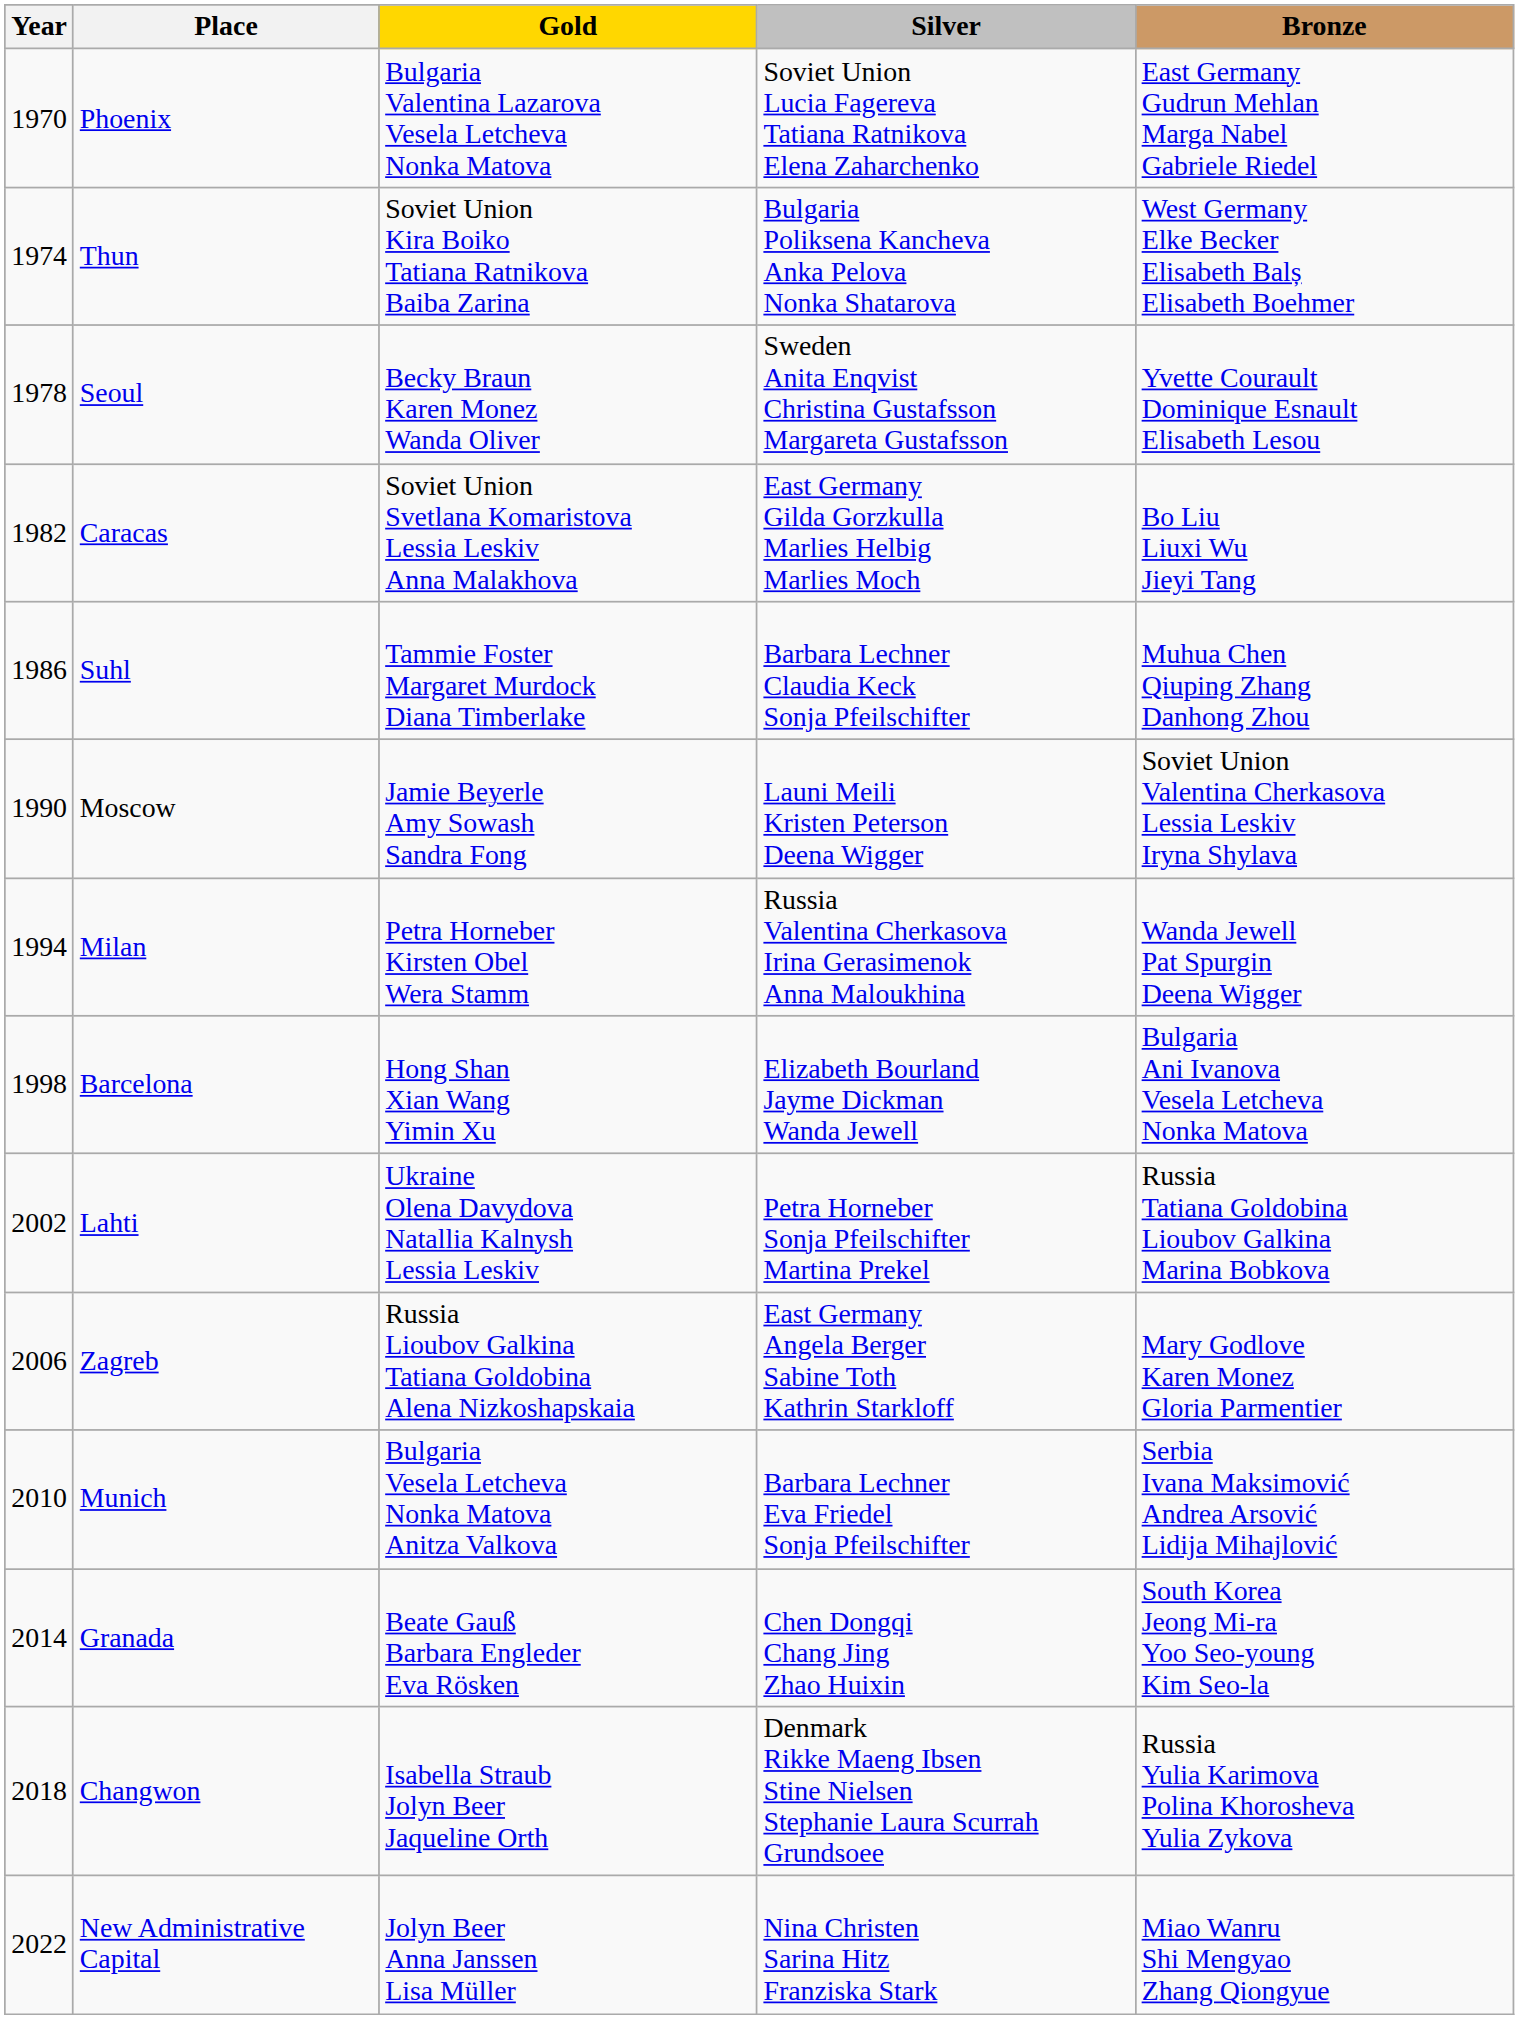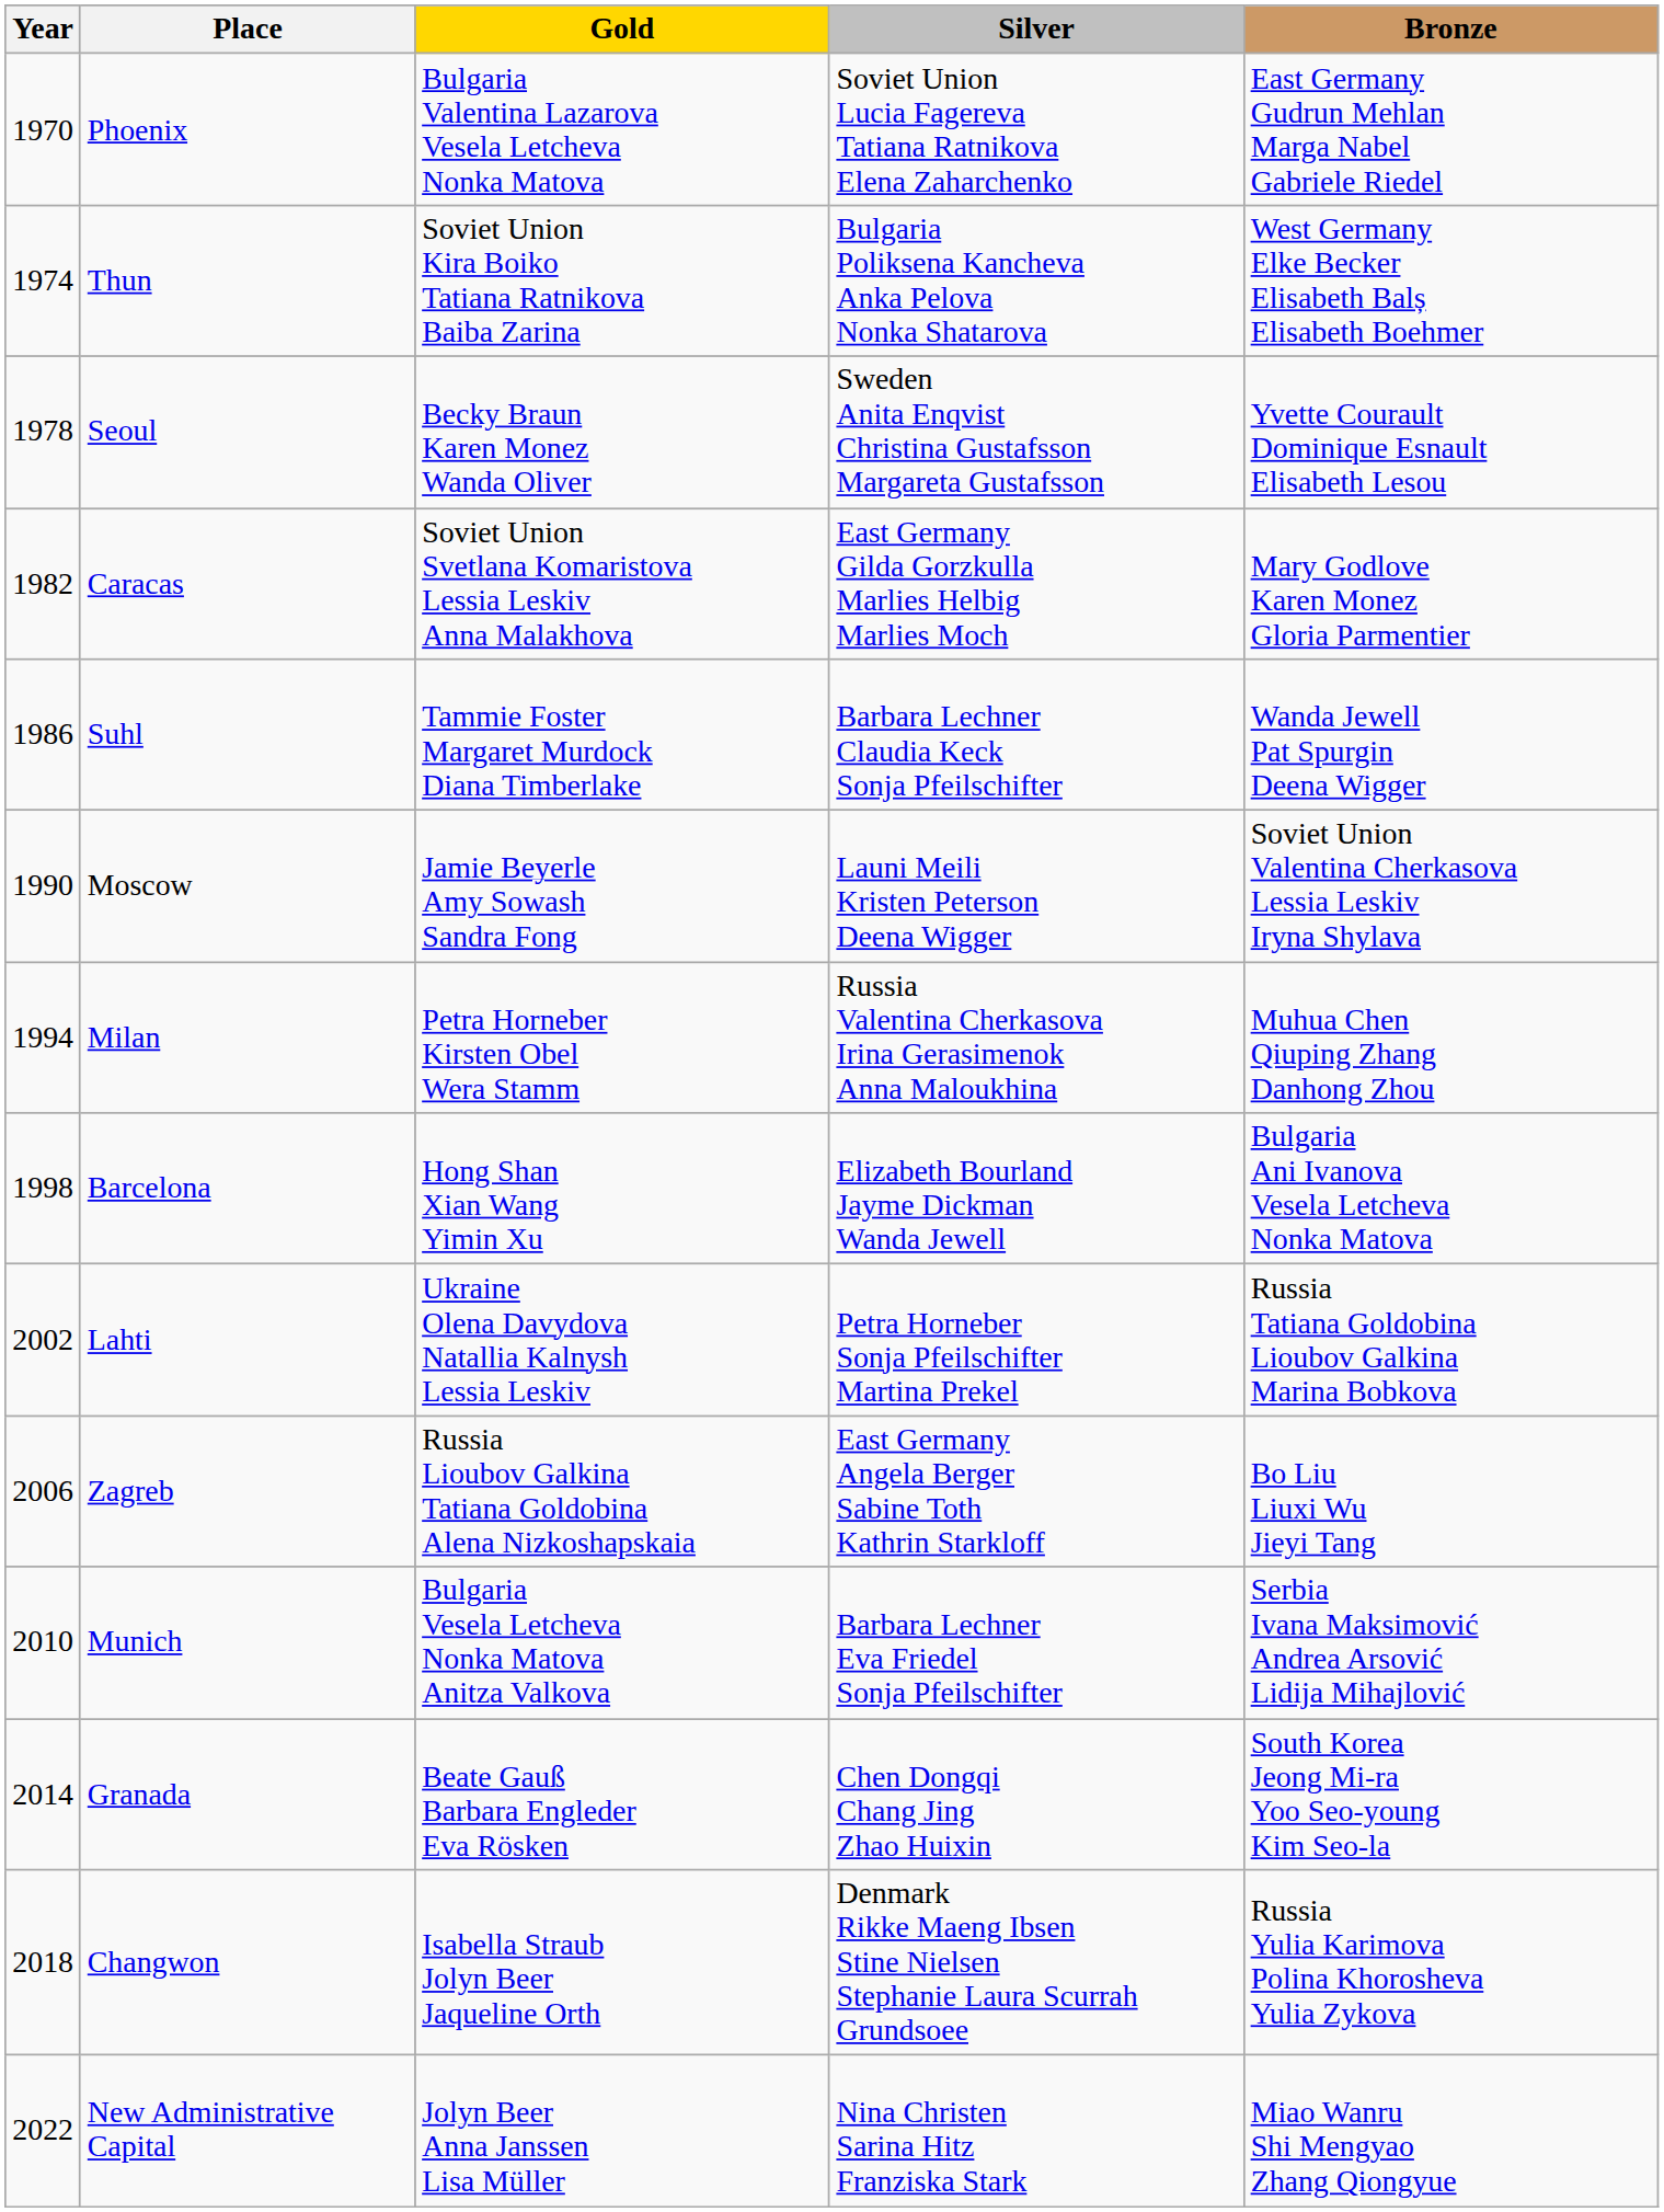 <table class="wikitable">
 <tr>
 <th>Year</th>
 <th>Place</th>
 <th style="background:gold"    width="210">Gold</th>
 <th style="background:silver"  width="210">Silver</th>
 <th style="background:#cc9966" width="210">Bronze</th>
 </tr>
 <tr>
 <td>1970</td>
 <td> <a href='#'>Phoenix</a></td>
 <td> <a href='#'>Bulgaria</a><br><a href='#'>Valentina Lazarova</a><br><a href='#'>Vesela Letcheva</a><br><a href='#'>Nonka Matova</a></td>
 <td> Soviet Union<br><a href='#'>Lucia Fagereva</a><br><a href='#'>Tatiana Ratnikova</a><br><a href='#'>Elena Zaharchenko</a></td>
 <td> <a href='#'>East Germany</a><br><a href='#'>Gudrun Mehlan</a><br><a href='#'>Marga Nabel</a><br><a href='#'>Gabriele Riedel</a></td>
 </tr>
 <tr>
 <td>1974</td>
 <td> <a href='#'>Thun</a></td>
 <td> Soviet Union<br><a href='#'>Kira Boiko</a><br><a href='#'>Tatiana Ratnikova</a><br><a href='#'>Baiba Zarina</a></td>
 <td> <a href='#'>Bulgaria</a><br><a href='#'>Poliksena Kancheva</a><br><a href='#'>Anka Pelova</a><br><a href='#'>Nonka Shatarova</a></td>
 <td> <a href='#'>West Germany</a><br><a href='#'>Elke Becker</a><br><a href='#'>Elisabeth Balș</a><br><a href='#'>Elisabeth Boehmer</a></td>
 </tr>
 <tr>
 <td>1978</td>
 <td> <a href='#'>Seoul</a></td>
 <td><br><a href='#'>Becky Braun</a><br><a href='#'>Karen Monez</a><br><a href='#'>Wanda Oliver</a></td>
 <td> Sweden<br><a href='#'>Anita Enqvist</a><br><a href='#'>Christina Gustafsson</a><br><a href='#'>Margareta Gustafsson</a></td>
 <td><br><a href='#'>Yvette Courault</a><br><a href='#'>Dominique Esnault</a><br><a href='#'>Elisabeth Lesou</a></td>
 </tr>
 <tr>
 <td>1982</td>
 <td> <a href='#'>Caracas</a></td>
 <td> Soviet Union<br><a href='#'>Svetlana Komaristova</a><br><a href='#'>Lessia Leskiv</a><br><a href='#'>Anna Malakhova</a></td>
 <td> <a href='#'>East Germany</a><br><a href='#'>Gilda Gorzkulla</a><br><a href='#'>Marlies Helbig</a><br><a href='#'>Marlies Moch</a></td>
-<td><br><a href='#'>Bo Liu</a><br><a href='#'>Liuxi Wu</a><br><a href='#'>Jieyi Tang</a></td>
+<td><br><a href='#'>Mary Godlove</a><br><a href='#'>Karen Monez</a><br><a href='#'>Gloria Parmentier</a></td>
 </tr>
 <tr>
 <td>1986</td>
 <td> <a href='#'>Suhl</a></td>
 <td><br><a href='#'>Tammie Foster</a><br><a href='#'>Margaret Murdock</a><br><a href='#'>Diana Timberlake</a></td>
 <td><br><a href='#'>Barbara Lechner</a><br><a href='#'>Claudia Keck</a><br><a href='#'>Sonja Pfeilschifter</a></td>
-<td><br><a href='#'>Muhua Chen</a><br><a href='#'>Qiuping Zhang</a><br><a href='#'>Danhong Zhou</a></td>
+<td><br><a href='#'>Wanda Jewell</a><br><a href='#'>Pat Spurgin</a><br><a href='#'>Deena Wigger</a></td>
 </tr>
 <tr>
 <td>1990</td>
 <td> Moscow</td>
 <td><br><a href='#'>Jamie Beyerle</a><br><a href='#'>Amy Sowash</a><br><a href='#'>Sandra Fong</a></td>
 <td><br><a href='#'>Launi Meili</a><br><a href='#'>Kristen Peterson</a><br><a href='#'>Deena Wigger</a></td>
 <td> Soviet Union<br><a href='#'>Valentina Cherkasova</a><br><a href='#'>Lessia Leskiv</a><br><a href='#'>Iryna Shylava</a></td>
 </tr>
 <tr>
 <td>1994</td>
 <td> <a href='#'>Milan</a></td>
 <td><br><a href='#'>Petra Horneber</a><br><a href='#'>Kirsten Obel</a><br><a href='#'>Wera Stamm</a></td>
 <td> Russia<br><a href='#'>Valentina Cherkasova</a><br><a href='#'>Irina Gerasimenok</a><br><a href='#'>Anna Maloukhina</a></td>
-<td><br><a href='#'>Wanda Jewell</a><br><a href='#'>Pat Spurgin</a><br><a href='#'>Deena Wigger</a></td>
+<td><br><a href='#'>Muhua Chen</a><br><a href='#'>Qiuping Zhang</a><br><a href='#'>Danhong Zhou</a></td>
 </tr>
 <tr>
 <td>1998</td>
 <td> <a href='#'>Barcelona</a></td>
 <td><br><a href='#'>Hong Shan</a><br><a href='#'>Xian Wang</a><br><a href='#'>Yimin Xu</a></td>
 <td><br><a href='#'>Elizabeth Bourland</a><br><a href='#'>Jayme Dickman</a><br><a href='#'>Wanda Jewell</a></td>
 <td> <a href='#'>Bulgaria</a><br><a href='#'>Ani Ivanova</a><br><a href='#'>Vesela Letcheva</a><br><a href='#'>Nonka Matova</a></td>
 </tr>
 <tr>
 <td>2002</td>
 <td> <a href='#'>Lahti</a></td>
 <td> <a href='#'>Ukraine</a><br><a href='#'>Olena Davydova</a><br><a href='#'>Natallia Kalnysh</a><br><a href='#'>Lessia Leskiv</a></td>
 <td><br><a href='#'>Petra Horneber</a><br><a href='#'>Sonja Pfeilschifter</a><br><a href='#'>Martina Prekel</a></td>
 <td> Russia<br><a href='#'>Tatiana Goldobina</a><br><a href='#'>Lioubov Galkina</a><br><a href='#'>Marina Bobkova</a></td>
 </tr>
 <tr>
 <td>2006</td>
 <td> <a href='#'>Zagreb</a></td>
 <td> Russia<br><a href='#'>Lioubov Galkina</a><br><a href='#'>Tatiana Goldobina</a><br><a href='#'>Alena Nizkoshapskaia</a></td>
 <td> <a href='#'>East Germany</a><br><a href='#'>Angela Berger</a><br><a href='#'>Sabine Toth</a><br><a href='#'>Kathrin Starkloff</a></td>
-<td><br><a href='#'>Mary Godlove</a><br><a href='#'>Karen Monez</a><br><a href='#'>Gloria Parmentier</a></td>
+<td><br><a href='#'>Bo Liu</a><br><a href='#'>Liuxi Wu</a><br><a href='#'>Jieyi Tang</a></td>
 </tr>
 <tr>
 <td>2010</td>
 <td> <a href='#'>Munich</a></td>
 <td> <a href='#'>Bulgaria</a><br><a href='#'>Vesela Letcheva</a><br><a href='#'>Nonka Matova</a><br><a href='#'>Anitza Valkova</a></td>
 <td><br><a href='#'>Barbara Lechner</a><br><a href='#'>Eva Friedel</a><br><a href='#'>Sonja Pfeilschifter</a></td>
 <td> <a href='#'>Serbia</a><br><a href='#'>Ivana Maksimović</a><br><a href='#'>Andrea Arsović</a><br><a href='#'>Lidija Mihajlović</a></td>
 </tr>
 <tr>
 <td>2014</td>
 <td> <a href='#'>Granada</a></td>
 <td><br><a href='#'>Beate Gauß</a><br><a href='#'>Barbara Engleder</a><br><a href='#'>Eva Rösken</a></td>
 <td><br><a href='#'>Chen Dongqi</a><br><a href='#'>Chang Jing</a><br><a href='#'>Zhao Huixin</a></td>
 <td> <a href='#'>South Korea</a><br><a href='#'>Jeong Mi-ra</a><br><a href='#'>Yoo Seo-young</a><br><a href='#'>Kim Seo-la</a></td>
 </tr>
 <tr>
 <td>2018</td>
 <td> <a href='#'>Changwon</a></td>
 <td><br><a href='#'>Isabella Straub</a><br><a href='#'>Jolyn Beer</a><br><a href='#'>Jaqueline Orth</a></td>
 <td> Denmark<br><a href='#'>Rikke Maeng Ibsen</a><br><a href='#'>Stine Nielsen</a><br><a href='#'>Stephanie Laura Scurrah Grundsoee</a></td>
 <td> Russia<br><a href='#'>Yulia Karimova</a><br><a href='#'>Polina Khorosheva</a><br><a href='#'>Yulia Zykova</a></td>
 </tr>
 <tr>
 <td>2022</td>
 <td> <a href='#'>New Administrative Capital</a></td>
 <td><br><a href='#'>Jolyn Beer</a><br><a href='#'>Anna Janssen</a><br><a href='#'>Lisa Müller</a></td>
 <td><br><a href='#'>Nina Christen</a><br><a href='#'>Sarina Hitz</a><br><a href='#'>Franziska Stark</a></td>
 <td><br><a href='#'>Miao Wanru</a><br><a href='#'>Shi Mengyao</a><br><a href='#'>Zhang Qiongyue</a></td>
 </tr>
 <tr>
 </tr>
 </table>
